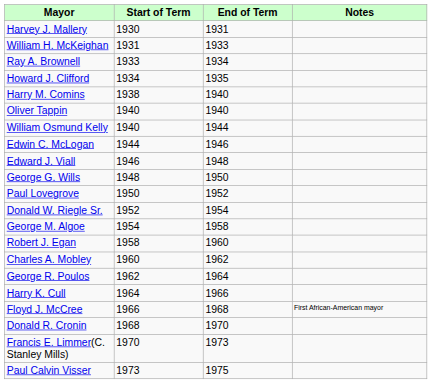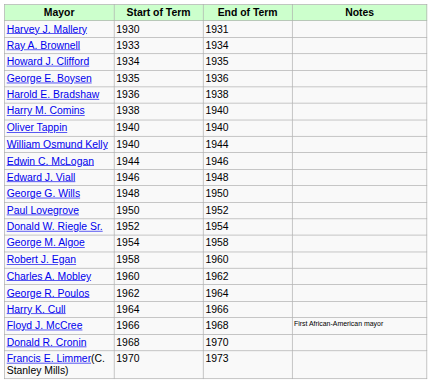 <table class="wikitable">
 <tr style="background-color:#CCFFCC;font-weight:bold" align="center">
 <td width="161.25" Height="14.25">Mayor</td>
 <td width="129.75">Start of Term</td>
 <td width="129.75">End of Term</td>
 <td width="200.00">Notes</td>
 </tr>
 <tr valign="top">
 <td Height="14.25"><a href='#'>Harvey J. Mallery</a></td>
 <td>1930</td>
 <td>1931</td>
 <td style="font-size:8pt"></td>
 </tr>
 <tr valign="top">
-<td Height="14.25"><a href='#'>William H. McKeighan</a></td>
-<td>1931</td>
-<td>1933</td>
-<td style="font-size:8pt"></td>
-</tr>
-<tr valign="top">
 <td Height="14.25"><a href='#'>Ray A. Brownell</a></td>
 <td>1933</td>
 <td>1934</td>
 <td style="font-size:8pt"></td>
 </tr>
 <tr valign="top">
 <td Height="14.25"><a href='#'>Howard J. Clifford</a></td>
 <td>1934</td>
 <td>1935</td>
+<td style="font-size:8pt"></td>
+</tr>
+<tr valign="top">
+<td Height="14.25"><a href='#'>George E. Boysen</a></td>
+<td>1935</td>
+<td>1936</td>
+<td style="font-size:8pt"></td>
+</tr>
+<tr valign="top">
+<td Height="14.25"><a href='#'>Harold E. Bradshaw</a></td>
+<td>1936</td>
+<td>1938</td>
 <td style="font-size:8pt"></td>
 </tr>
 <tr valign="top">
 <td Height="14.25"><a href='#'>Harry M. Comins</a></td>
 <td>1938</td>
 <td>1940</td>
 <td style="font-size:8pt"></td>
 </tr>
 <tr valign="top">
 <td Height="14.25"><a href='#'>Oliver Tappin</a></td>
 <td>1940</td>
 <td>1940</td>
 <td style="font-size:8pt"></td>
 </tr>
 <tr valign="top">
 <td Height="14.25"><a href='#'>William Osmund Kelly</a></td>
 <td>1940</td>
 <td>1944</td>
 <td style="font-size:8pt"></td>
 </tr>
 <tr valign="top">
 <td Height="14.25"><a href='#'>Edwin C. McLogan</a></td>
 <td>1944</td>
 <td>1946</td>
 <td style="font-size:8pt"></td>
 </tr>
 <tr valign="top">
 <td Height="14.25"><a href='#'>Edward J. Viall</a></td>
 <td>1946</td>
 <td>1948</td>
 <td style="font-size:8pt"></td>
 </tr>
 <tr valign="top">
 <td Height="14.25"><a href='#'>George G. Wills</a></td>
 <td>1948</td>
 <td>1950</td>
 <td style="font-size:8pt"></td>
 </tr>
 <tr valign="top">
 <td Height="14.25"><a href='#'>Paul Lovegrove</a></td>
 <td>1950</td>
 <td>1952</td>
 <td style="font-size:8pt"></td>
 </tr>
 <tr valign="top">
 <td Height="14.25"><a href='#'>Donald W. Riegle Sr.</a></td>
 <td>1952</td>
 <td>1954</td>
 <td style="font-size:8pt"></td>
 </tr>
 <tr valign="top">
 <td Height="14.25"><a href='#'>George M. Algoe</a></td>
 <td>1954</td>
 <td>1958</td>
 <td style="font-size:8pt"></td>
 </tr>
 <tr valign="top">
 <td Height="14.25"><a href='#'>Robert J. Egan</a></td>
 <td>1958</td>
 <td>1960</td>
 <td style="font-size:8pt"></td>
 </tr>
 <tr valign="top">
 <td Height="14.25"><a href='#'>Charles A. Mobley</a></td>
 <td>1960</td>
 <td>1962</td>
 <td style="font-size:8pt"></td>
 </tr>
 <tr valign="top">
 <td Height="14.25"><a href='#'>George R. Poulos</a></td>
 <td>1962</td>
 <td>1964</td>
 <td style="font-size:8pt"></td>
 </tr>
 <tr valign="top">
 <td Height="14.25"><a href='#'>Harry K. Cull</a></td>
 <td>1964</td>
 <td>1966</td>
 <td style="font-size:8pt"></td>
 </tr>
 <tr valign="top">
 <td Height="14.25"><a href='#'>Floyd J. McCree</a></td>
 <td>1966</td>
 <td>1968</td>
 <td style="font-size:8pt">First African-American mayor</td>
 </tr>
 <tr valign="top">
 <td Height="14.25"><a href='#'>Donald R. Cronin</a></td>
 <td>1968</td>
 <td>1970</td>
 <td style="font-size:8pt"></td>
 </tr>
 <tr valign="top">
 <td Height="14.25"><a href='#'>Francis E. Limmer</a>(C. Stanley Mills)</td>
 <td>1970</td>
 <td>1973</td>
 <td style="font-size:8pt"></td>
 </tr>
-<tr valign="top">
-<td Height="14.25"><a href='#'>Paul Calvin Visser</a></td>
-<td>1973</td>
-<td>1975</td>
-<td style="font-size:8pt"></td>
-</tr>
 </table>
